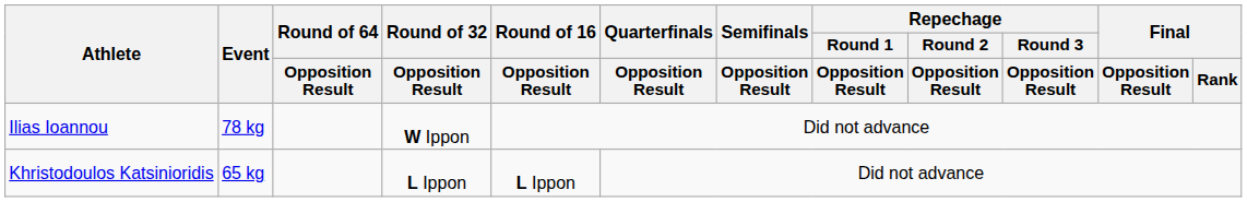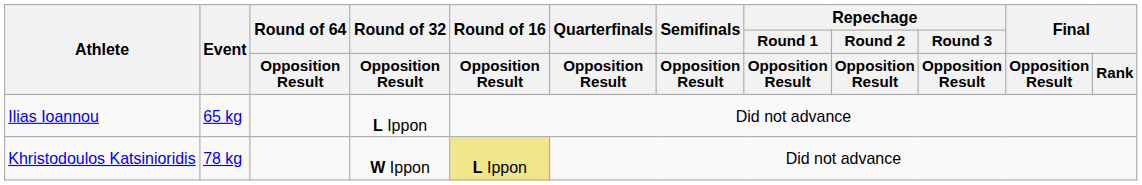 <table class="wikitable" style="font-size:90%">
 <tr>
 <th rowspan="3">Athlete</th>
 <th rowspan="3">Event</th>
 <th rowspan="2">Round of 64</th>
 <th rowspan="2">Round of 32</th>
 <th rowspan="2">Round of 16</th>
 <th rowspan="2">Quarterfinals</th>
 <th rowspan="2">Semifinals</th>
 <th colspan=3>Repechage</th>
 <th rowspan="2" colspan=2>Final</th>
 </tr>
 <tr style="font-size:95%">
 <th>Round 1</th>
 <th>Round 2</th>
 <th>Round 3</th>
 </tr>
 <tr style="font-size:95%">
 <th>Opposition<br>Result</th>
 <th>Opposition<br>Result</th>
 <th>Opposition<br>Result</th>
 <th>Opposition<br>Result</th>
 <th>Opposition<br>Result</th>
 <th>Opposition<br>Result</th>
 <th>Opposition<br>Result</th>
 <th>Opposition<br>Result</th>
 <th>Opposition<br>Result</th>
 <th>Rank</th>
 </tr>
 <tr align=center>
 <td align=left><a href='#'>Ilias Ioannou</a></td>
-<td align=left><a href='#'>78 kg</a></td>
+<td align=left><a href='#'>65 kg</a></td>
 <td></td>
-<td><br><strong>W</strong> Ippon</td>
+<td><br><strong>L</strong> Ippon</td>
 <td colspan=8>Did not advance</td>
 </tr>
 <tr align=center>
 <td align=left><a href='#'>Khristodoulos Katsinioridis</a></td>
-<td align=left><a href='#'>65 kg</a></td>
+<td align=left><a href='#'>78 kg</a></td>
 <td></td>
-<td><br><strong>L</strong> Ippon</td>
-<td><br><strong>L</strong> Ippon</td>
+<td><br><strong>W</strong> Ippon</td>
+<td style="background: khaki;"><br><strong>L</strong> Ippon</td>
 <td colspan=7>Did not advance</td>
 </tr>
 </table>
